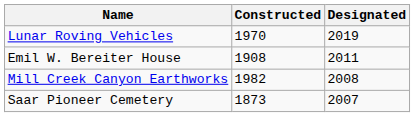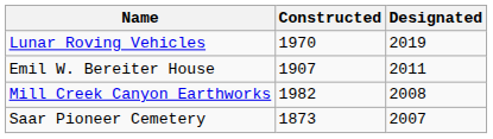 <table class="wikitable">
 <tr>
 <th>Name</th>
 <th>Constructed</th>
 <th>Designated</th>
 </tr>
 <tr>
 <td><a href='#'>Lunar Roving Vehicles</a></td>
 <td>1970</td>
 <td>2019</td>
 </tr>
 <tr>
 <td>Emil W. Bereiter House</td>
-<td>1908</td>
+<td>1907</td>
 <td>2011</td>
 </tr>
 <tr>
 <td><a href='#'>Mill Creek Canyon Earthworks</a></td>
 <td>1982</td>
 <td>2008</td>
 </tr>
 <tr>
 <td>Saar Pioneer Cemetery</td>
 <td>1873</td>
 <td>2007</td>
 </tr>
 </table>
